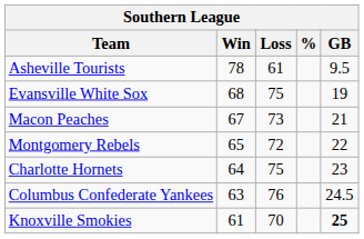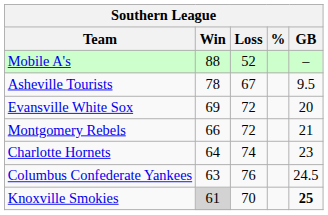 <table class="wikitable">
 <tr>
 <th colspan="5">Southern League</th>
 </tr>
 <tr>
 <th width="60%">Team</th>
 <th>Win</th>
 <th>Loss</th>
 <th>%</th>
 <th>GB</th>
 </tr>
+<tr align=center bgcolor=ccffcc>
+<td align=left><a href='#'>Mobile A's</a></td>
+<td>88</td>
+<td>52</td>
+<td></td>
+<td>–</td>
+</tr>
 <tr align=center>
 <td align=left><a href='#'>Asheville Tourists</a></td>
 <td>78</td>
-<td>61</td>
+<td>67</td>
 <td></td>
 <td>9.5</td>
 </tr>
 <tr align=center>
 <td align=left><a href='#'>Evansville White Sox</a></td>
-<td>68</td>
-<td>75</td>
+<td>69</td>
+<td>72</td>
 <td></td>
-<td>19</td>
+<td>20</td>
 </tr>
 <tr align=center>
-<td align=left><a href='#'>Macon Peaches</a></td>
-<td>67</td>
-<td>73</td>
+<td align=left><a href='#'>Montgomery Rebels</a></td>
+<td>66</td>
+<td>72</td>
 <td></td>
 <td>21</td>
 </tr>
 <tr align=center>
-<td align=left><a href='#'>Montgomery Rebels</a></td>
-<td>65</td>
-<td>72</td>
-<td></td>
-<td>22</td>
-</tr>
-<tr align=center>
 <td align=left><a href='#'>Charlotte Hornets</a></td>
 <td>64</td>
-<td>75</td>
+<td>74</td>
 <td></td>
 <td>23</td>
 </tr>
 <tr align=center>
 <td align=left><a href='#'>Columbus Confederate Yankees</a></td>
 <td>63</td>
 <td>76</td>
 <td></td>
 <td>24.5</td>
 </tr>
 <tr align=center>
 <td align=left><a href='#'>Knoxville Smokies</a></td>
-<td>61</td>
+<td style="background: lightgrey;">61</td>
 <td>70</td>
 <td></td>
 <td><strong>25</strong></td>
 </tr>
 </table>
